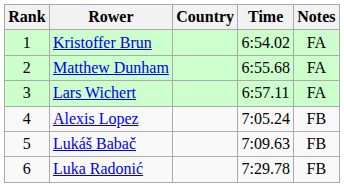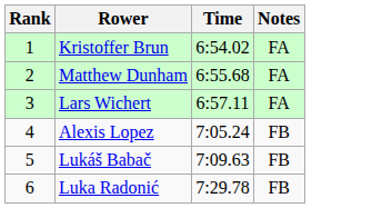 <table class="wikitable" style="text-align:center">
 <tr>
 <th>Rank</th>
 <th>Rower</th>
-<th>Country</th>
 <th>Time</th>
 <th>Notes</th>
 </tr>
 <tr bgcolor=ccffcc>
 <td>1</td>
 <td align="left"><a href='#'>Kristoffer Brun</a></td>
-<td align="left"></td>
 <td>6:54.02</td>
 <td>FA</td>
 </tr>
 <tr bgcolor=ccffcc>
 <td>2</td>
 <td align="left"><a href='#'>Matthew Dunham</a></td>
-<td align="left"></td>
 <td>6:55.68</td>
 <td>FA</td>
 </tr>
 <tr bgcolor=ccffcc>
 <td>3</td>
 <td align="left"><a href='#'>Lars Wichert</a></td>
-<td align="left"></td>
 <td>6:57.11</td>
 <td>FA</td>
 </tr>
 <tr>
 <td>4</td>
 <td align="left"><a href='#'>Alexis Lopez</a></td>
-<td align="left"></td>
 <td>7:05.24</td>
 <td>FB</td>
 </tr>
 <tr>
 <td>5</td>
 <td align="left"><a href='#'>Lukáš Babač</a></td>
-<td align="left"></td>
 <td>7:09.63</td>
 <td>FB</td>
 </tr>
 <tr>
 <td>6</td>
 <td align="left"><a href='#'>Luka Radonić</a></td>
-<td align="left"></td>
 <td>7:29.78</td>
 <td>FB</td>
 </tr>
 </table>
